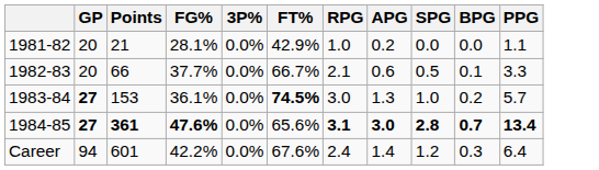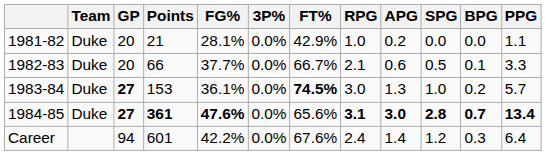 <table class="wikitable">
 <tr>
 <th></th>
+<th>Team</th>
 <th>GP</th>
 <th>Points</th>
 <th>FG%</th>
 <th>3P%</th>
 <th>FT%</th>
 <th>RPG</th>
 <th>APG</th>
 <th>SPG</th>
 <th>BPG</th>
 <th>PPG</th>
 </tr>
 <tr>
 <td>1981-82</td>
+<td>Duke</td>
 <td>20</td>
 <td>21</td>
 <td>28.1%</td>
 <td>0.0%</td>
 <td>42.9%</td>
 <td>1.0</td>
 <td>0.2</td>
 <td>0.0</td>
 <td>0.0</td>
 <td>1.1</td>
 </tr>
 <tr>
 <td>1982-83</td>
+<td>Duke</td>
 <td>20</td>
 <td>66</td>
 <td>37.7%</td>
 <td>0.0%</td>
 <td>66.7%</td>
 <td>2.1</td>
 <td>0.6</td>
 <td>0.5</td>
 <td>0.1</td>
 <td>3.3</td>
 </tr>
 <tr>
 <td>1983-84</td>
+<td>Duke</td>
 <td><strong>27</strong></td>
 <td>153</td>
 <td>36.1%</td>
 <td>0.0%</td>
 <td><strong>74.5%</strong></td>
 <td>3.0</td>
 <td>1.3</td>
 <td>1.0</td>
 <td>0.2</td>
 <td>5.7</td>
 </tr>
 <tr>
 <td>1984-85</td>
+<td>Duke</td>
 <td><strong>27</strong></td>
 <td><strong>361</strong></td>
 <td><strong>47.6%</strong></td>
 <td>0.0%</td>
 <td>65.6%</td>
 <td><strong>3.1</strong></td>
 <td><strong>3.0</strong></td>
 <td><strong>2.8</strong></td>
 <td><strong>0.7</strong></td>
 <td><strong>13.4</strong></td>
 </tr>
 <tr>
 <td>Career</td>
+<td></td>
 <td>94</td>
 <td>601</td>
 <td>42.2%</td>
 <td>0.0%</td>
 <td>67.6%</td>
 <td>2.4</td>
 <td>1.4</td>
 <td>1.2</td>
 <td>0.3</td>
 <td>6.4</td>
 </tr>
 </table>
